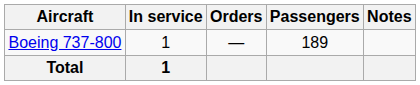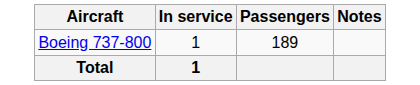 <table class="wikitable" style="border-collapse:collapse;text-align:center;margin:auto;">
 <tr>
 <th>Aircraft</th>
 <th>In service</th>
-<th>Orders</th>
 <th>Passengers</th>
 <th>Notes</th>
 </tr>
 <tr>
 <td><a href='#'>Boeing 737-800</a></td>
 <td>1</td>
-<td>—</td>
 <td>189</td>
 <td></td>
 </tr>
 <tr>
 <th>Total</th>
 <th>1</th>
 <th></th>
 <th></th>
-<th></th>
 </tr>
 </table>
